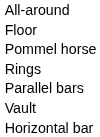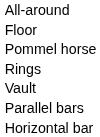 <table>
 <tr>
 <td>All-around<br></td>
 <td></td>
 <td></td>
 <td></td>
 </tr>
 <tr>
 <td>Floor<br></td>
 <td></td>
 <td></td>
 <td></td>
 </tr>
 <tr>
 <td>Pommel horse<br></td>
 <td></td>
 <td></td>
 <td></td>
 </tr>
 <tr>
 <td>Rings<br></td>
 <td></td>
 <td></td>
 <td></td>
 </tr>
 <tr>
-<td>Parallel bars<br></td>
+<td>Vault<br></td>
 <td></td>
 <td></td>
 <td></td>
 </tr>
 <tr>
-<td>Vault<br></td>
+<td>Parallel bars<br></td>
 <td></td>
 <td></td>
 <td></td>
 </tr>
 <tr>
 <td>Horizontal bar<br></td>
 <td></td>
 <td></td>
 <td></td>
 </tr>
 <tr>
 </tr>
 </table>
